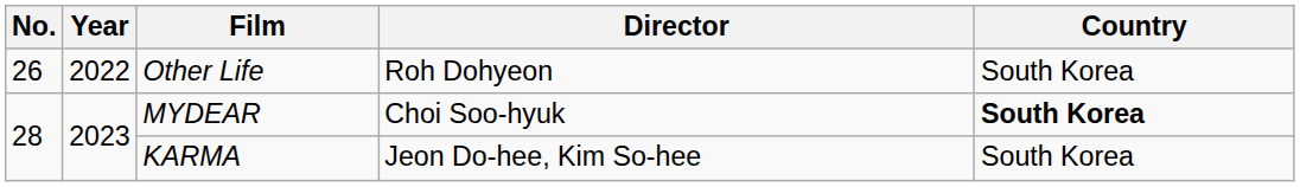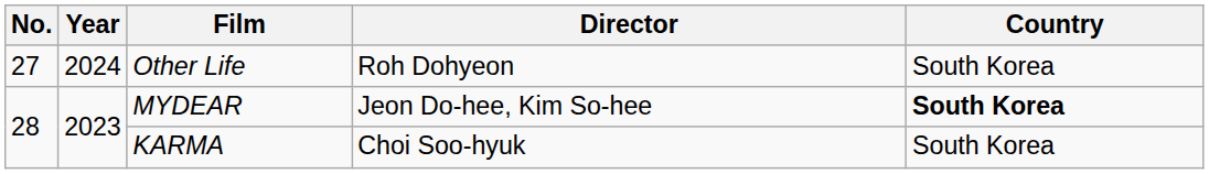 <table class=wikitable style="width:750px">
 <tr>
 <th width=10>No.</th>
 <th width=10>Year</th>
 <th>Film</th>
 <th>Director</th>
 <th>Country</th>
 </tr>
 <tr>
-<td>26</td>
-<td>2022</td>
+<td>27</td>
+<td>2024</td>
 <td><em>Other Life</em></td>
 <td>Roh Dohyeon</td>
 <td>South Korea</td>
 </tr>
 <tr>
 <td rowspan=2>28</td>
 <td rowspan=2>2023</td>
 <td><em>MYDEAR</em></td>
-<td>Choi Soo-hyuk</td>
+<td>Jeon Do-hee, Kim So-hee</td>
 <td><strong>South Korea</strong></td>
 </tr>
 <tr>
 <td><em>KARMA</em></td>
-<td>Jeon Do-hee, Kim So-hee</td>
+<td>Choi Soo-hyuk</td>
 <td>South Korea</td>
 </tr>
 </table>
